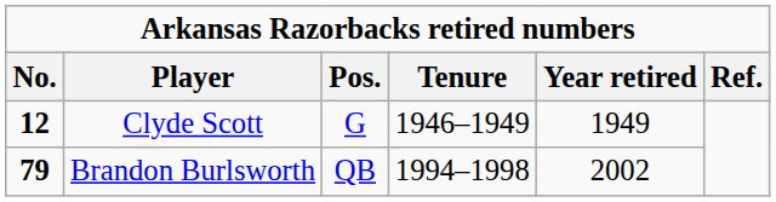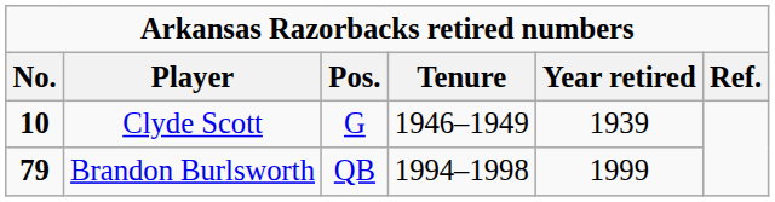 <table class="wikitable" style="text-align:center">
 <tr>
 <td colspan=6 style=><strong>Arkansas  Razorbacks retired numbers</strong></td>
 </tr>
 <tr>
 <th style=>No.</th>
 <th style=>Player</th>
 <th style=>Pos.</th>
 <th style=>Tenure</th>
 <th style=>Year retired</th>
 <th style=>Ref.</th>
 </tr>
 <tr>
-<td><strong>12</strong></td>
+<td><strong>10</strong></td>
 <td><a href='#'>Clyde Scott</a></td>
 <td><a href='#'>G</a></td>
 <td>1946–1949</td>
-<td>1949</td>
+<td>1939</td>
 <td rowspan="2"></td>
 </tr>
 <tr>
 <td><strong>79</strong></td>
 <td><a href='#'>Brandon Burlsworth</a></td>
 <td><a href='#'>QB</a></td>
 <td>1994–1998</td>
-<td>2002</td>
+<td>1999</td>
 </tr>
 </table>
